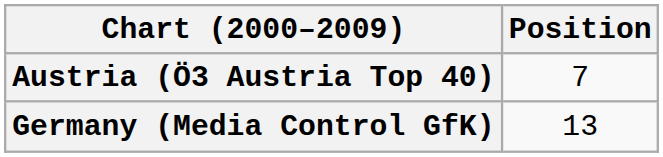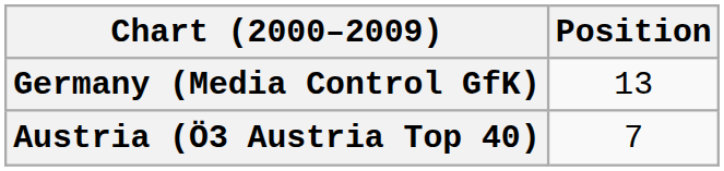 <table class="wikitable plainrowheaders" style="text-align:center">
 <tr>
 <th>Chart (2000–2009)</th>
 <th>Position</th>
 </tr>
 <tr>
+<th scope="row">Germany (Media Control GfK)</th>
+<td>13</td>
+</tr>
+<tr>
 <th scope="row">Austria (Ö3 Austria Top 40)</th>
 <td style="text-align:center;">7</td>
 </tr>
-<tr>
-<th scope="row">Germany (Media Control GfK)</th>
-<td>13</td>
-</tr>
 </table>
